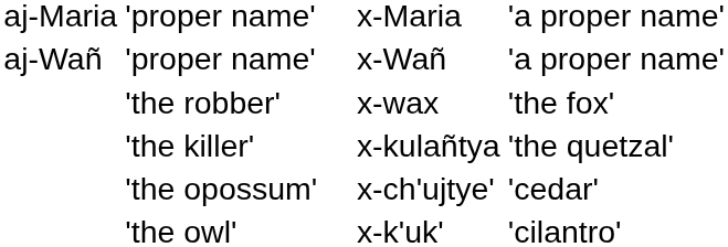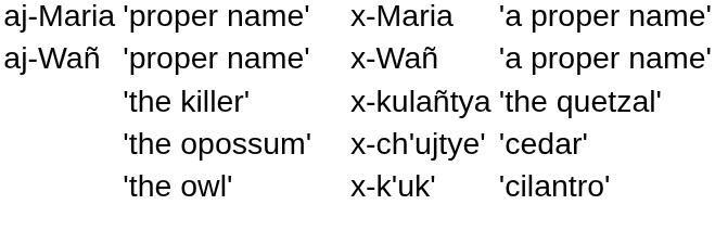 <table ->
 <tr>
 <td>aj-Maria</td>
 <td>'proper name'</td>
 <td></td>
 <td></td>
 <td></td>
 <td></td>
 <td>x-Maria</td>
 <td>'a proper name'</td>
 </tr>
 <tr>
 <td>aj-Wañ</td>
 <td>'proper name'</td>
 <td></td>
 <td></td>
 <td></td>
 <td></td>
 <td>x-Wañ</td>
 <td>'a proper name'</td>
-</tr>
-<tr>
-<td></td>
-<td>'the robber'</td>
-<td></td>
-<td></td>
-<td></td>
-<td></td>
-<td>x-wax</td>
-<td>'the fox'</td>
 </tr>
 <tr>
 <td></td>
 <td>'the killer'</td>
 <td></td>
 <td></td>
 <td></td>
 <td></td>
 <td>x-kulañtya</td>
 <td>'the quetzal'</td>
 </tr>
 <tr>
 <td></td>
 <td>'the opossum'</td>
 <td></td>
 <td></td>
 <td></td>
 <td></td>
 <td>x-ch'ujtye'</td>
 <td>'cedar'</td>
 </tr>
 <tr>
 <td></td>
 <td>'the owl'</td>
 <td></td>
 <td></td>
 <td></td>
 <td></td>
 <td>x-k'uk'</td>
 <td>'cilantro'</td>
 </tr>
 </table>
